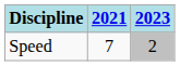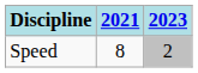 <table class="wikitable" style="text-align: center;">
 <tr>
 <th style="background: #b0e0e6;">Discipline</th>
 <th style="background: #b0e0e6;"><a href='#'>2021</a></th>
 <th style="background: #b0e0e6;"><a href='#'>2023</a></th>
 </tr>
 <tr>
 <td align="left">Speed</td>
-<td>7</td>
+<td>8</td>
 <td style="background: Silver;">2</td>
 </tr>
 </table>
